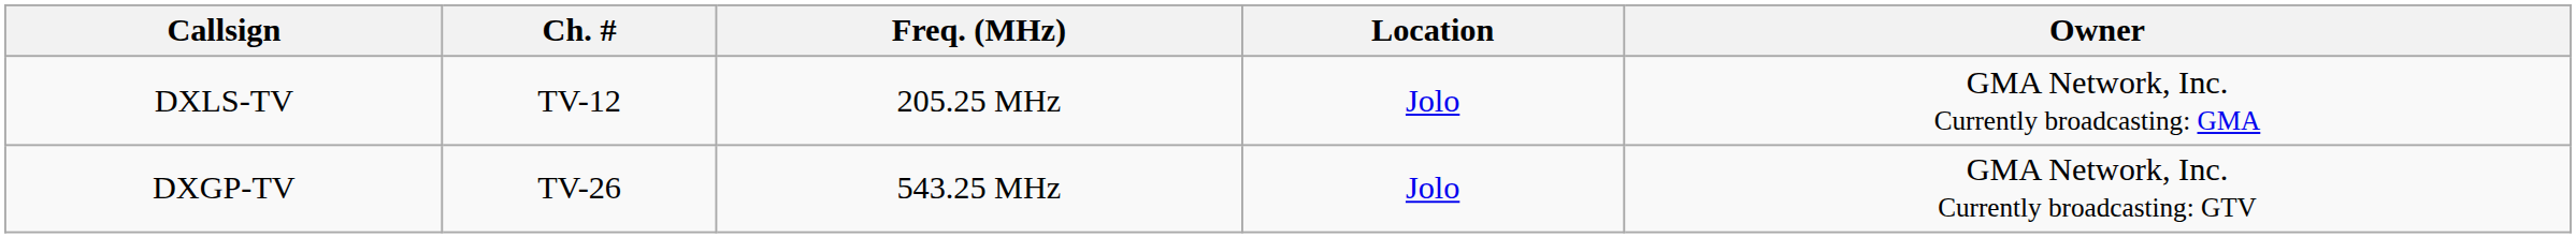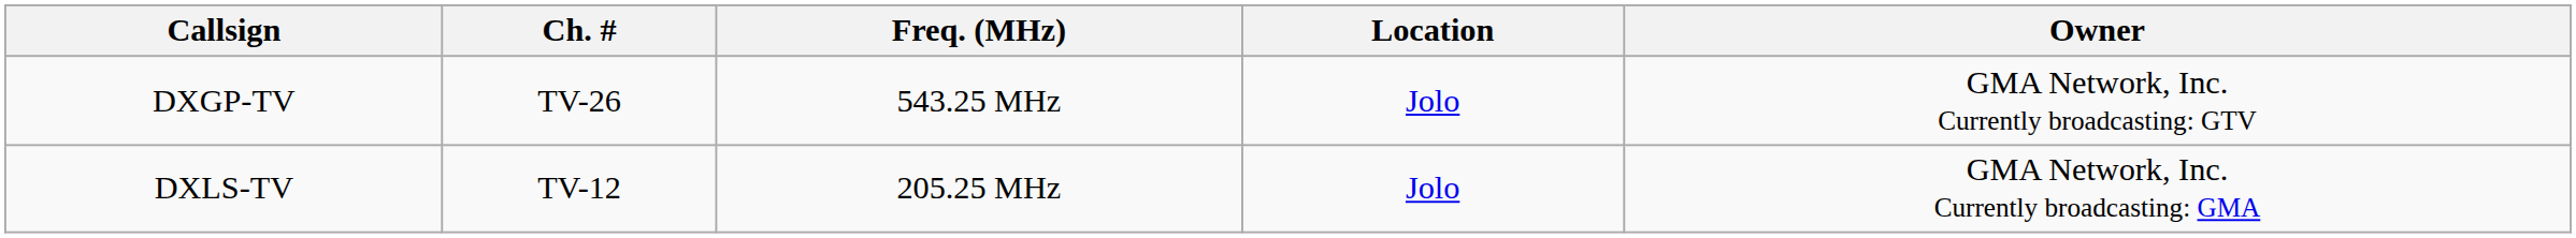 <table class="wikitable" style="width:100%; text-align:center;">
 <tr>
 <th>Callsign</th>
 <th>Ch. #</th>
 <th>Freq. (MHz)</th>
 <th>Location</th>
 <th>Owner</th>
 </tr>
 <tr>
+<td>DXGP-TV</td>
+<td>TV-26</td>
+<td>543.25 MHz</td>
+<td><a href='#'>Jolo</a></td>
+<td>GMA Network, Inc.<br><small>Currently broadcasting: GTV</small></td>
+</tr>
+<tr>
 <td>DXLS-TV</td>
 <td>TV-12</td>
 <td>205.25 MHz</td>
 <td><a href='#'>Jolo</a></td>
 <td>GMA Network, Inc.<br><small>Currently broadcasting: <a href='#'>GMA</a></small></td>
 </tr>
-<tr>
-<td>DXGP-TV</td>
-<td>TV-26</td>
-<td>543.25 MHz</td>
-<td><a href='#'>Jolo</a></td>
-<td>GMA Network, Inc.<br><small>Currently broadcasting: GTV</small></td>
-</tr>
 </table>
